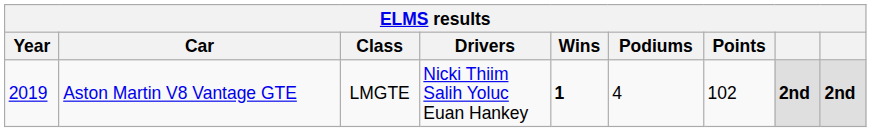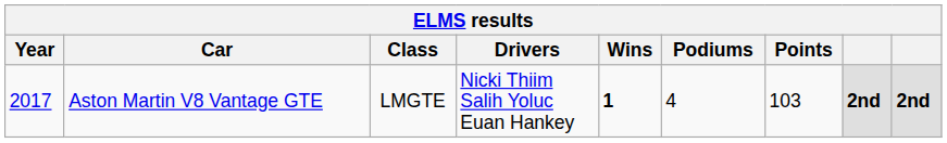 <table class="wikitable" style="font-size:95%; width:750px">
 <tr>
 <th colspan=9><a href='#'>ELMS</a> results</th>
 </tr>
 <tr>
 <th>Year</th>
 <th>Car</th>
 <th>Class</th>
 <th>Drivers</th>
 <th>Wins</th>
 <th>Podiums</th>
 <th>Points</th>
 <th></th>
 <th></th>
 </tr>
 <tr>
-<td rowspan=1><a href='#'>2019</a></td>
+<td rowspan=1><a href='#'>2017</a></td>
 <td rowspan=1><a href='#'>Aston Martin V8 Vantage GTE</a><br></td>
 <td rowspan=1 align="center">LMGTE</td>
 <td> <a href='#'>Nicki Thiim</a> <br> <a href='#'>Salih Yoluc</a> <br> Euan Hankey</td>
 <td><strong>1</strong></td>
 <td>4</td>
-<td>102</td>
+<td>103</td>
 <td style="background:#DFDFDF;"><strong>2nd</strong></td>
 <td style="background:#DFDFDF;"><strong>2nd</strong></td>
 </tr>
 </table>
